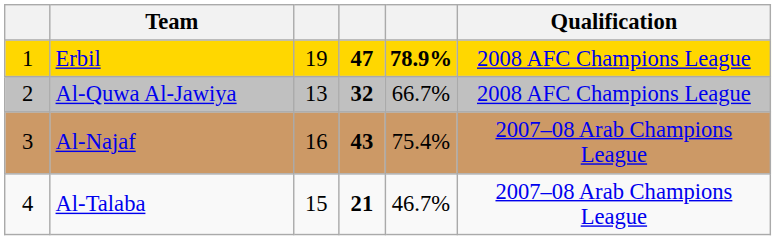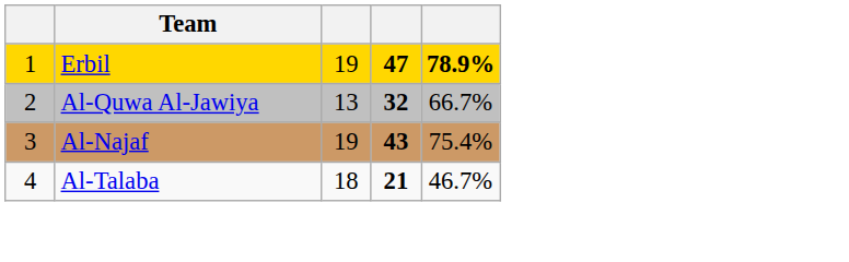 <table class="wikitable" style="text-align:center">
 <tr>
 <th width="25"></th>
 <th width="165">Team</th>
 <th width="25"></th>
 <th width="25"></th>
 <th width="25"></th>
-<th width="215">Qualification</th>
 </tr>
 <tr style="background:#FFD700;">
 <td>1</td>
 <td align=left><a href='#'>Erbil</a></td>
 <td>19</td>
 <td><strong>47</strong></td>
 <td><strong>78.9%</strong></td>
-<td><a href='#'>2008 AFC Champions League</a></td>
 </tr>
 <tr style="background:#C0C0C0;">
 <td>2</td>
 <td align=left><a href='#'>Al-Quwa Al-Jawiya</a></td>
 <td>13</td>
 <td><strong>32</strong></td>
 <td>66.7%</td>
-<td><a href='#'>2008 AFC Champions League</a></td>
 </tr>
 <tr style="background:#c96;">
 <td>3</td>
 <td align=left><a href='#'>Al-Najaf</a></td>
-<td>16</td>
+<td>19</td>
 <td><strong>43</strong></td>
 <td>75.4%</td>
-<td><a href='#'>2007–08 Arab Champions League</a></td>
 </tr>
 <tr>
 <td>4</td>
 <td align=left><a href='#'>Al-Talaba</a></td>
-<td>15</td>
+<td>18</td>
 <td><strong>21</strong></td>
 <td>46.7%</td>
-<td><a href='#'>2007–08 Arab Champions League</a></td>
 </tr>
 </table>
